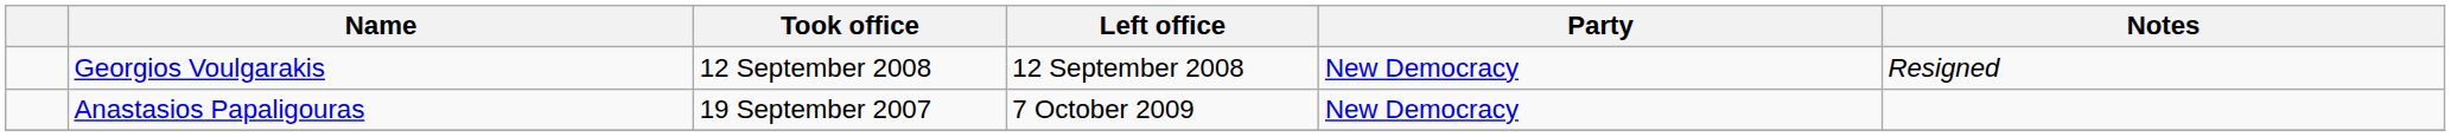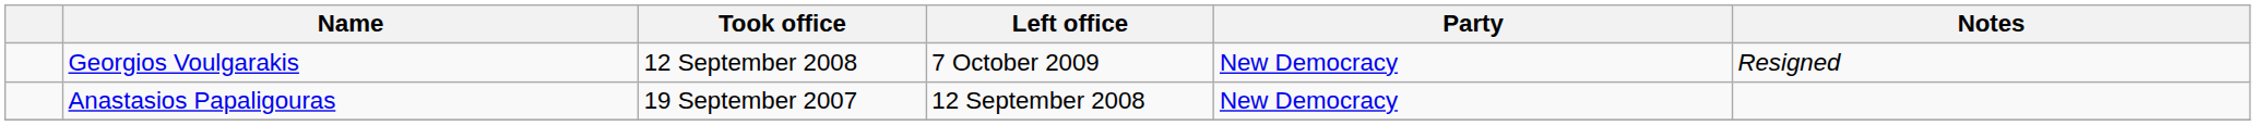 <table class="wikitable">
 <tr>
 <th width="2%"></th>
 <th width="20%">Name</th>
 <th width="10%">Took office</th>
 <th width="10%">Left office</th>
 <th width="18%">Party</th>
 <th width="18%">Notes</th>
 </tr>
 <tr>
 <td></td>
 <td><a href='#'>Georgios Voulgarakis</a></td>
 <td>12 September 2008</td>
-<td>12 September 2008</td>
+<td>7 October 2009</td>
 <td><a href='#'>New Democracy</a></td>
 <td><em>Resigned</em></td>
 </tr>
 <tr>
 <td></td>
 <td><a href='#'>Anastasios Papaligouras</a></td>
 <td>19 September 2007</td>
-<td>7 October 2009</td>
+<td>12 September 2008</td>
 <td><a href='#'>New Democracy</a></td>
 <td></td>
 </tr>
 <tr>
 </tr>
 </table>
